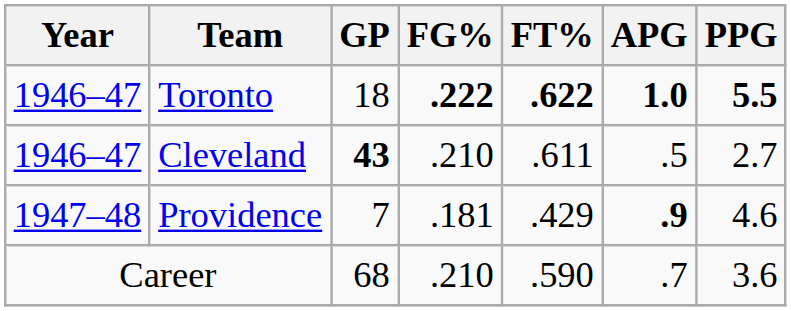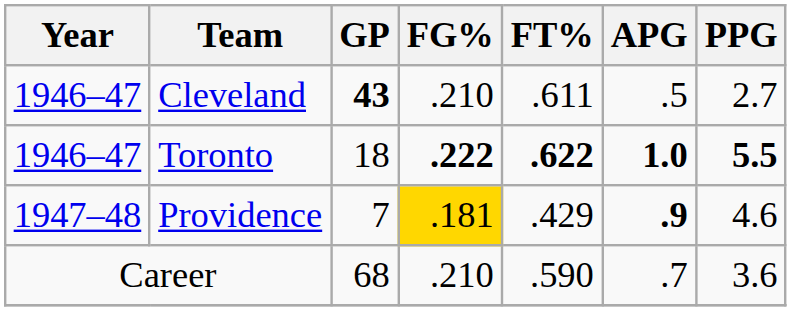 <table class="wikitable sortable" style="font-size:95%; text-align:right;">
 <tr>
 <th>Year</th>
 <th>Team</th>
 <th>GP</th>
 <th>FG%</th>
 <th>FT%</th>
 <th>APG</th>
 <th>PPG</th>
 </tr>
 <tr>
 <td style="text-align:left;"><a href='#'>1946–47</a></td>
+<td style="text-align:left;"><a href='#'>Cleveland</a></td>
+<td><strong>43</strong></td>
+<td>.210</td>
+<td>.611</td>
+<td>.5</td>
+<td>2.7</td>
+</tr>
+<tr>
+<td style="text-align:left;"><a href='#'>1946–47</a></td>
 <td style="text-align:left;"><a href='#'>Toronto</a></td>
 <td>18</td>
 <td><strong>.222</strong></td>
 <td><strong>.622</strong></td>
 <td><strong>1.0</strong></td>
 <td><strong>5.5</strong></td>
 </tr>
 <tr>
-<td style="text-align:left;"><a href='#'>1946–47</a></td>
-<td style="text-align:left;"><a href='#'>Cleveland</a></td>
-<td><strong>43</strong></td>
-<td>.210</td>
-<td>.611</td>
-<td>.5</td>
-<td>2.7</td>
-</tr>
-<tr>
 <td style="text-align:left;"><a href='#'>1947–48</a></td>
 <td style="text-align:left;"><a href='#'>Providence</a></td>
 <td>7</td>
-<td>.181</td>
+<td style="background: gold;">.181</td>
 <td>.429</td>
 <td><strong>.9</strong></td>
 <td>4.6</td>
 </tr>
 <tr>
 <td style="text-align:center;" colspan="2">Career</td>
 <td>68</td>
 <td>.210</td>
 <td>.590</td>
 <td>.7</td>
 <td>3.6</td>
 </tr>
 <tr>
 </tr>
 </table>
